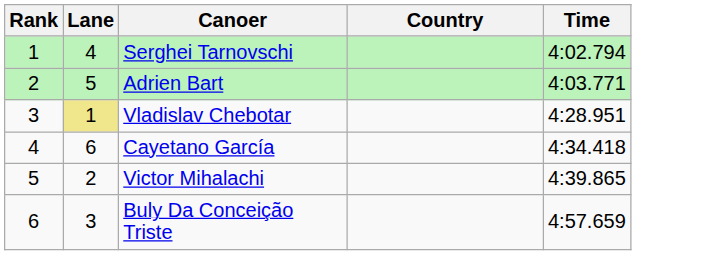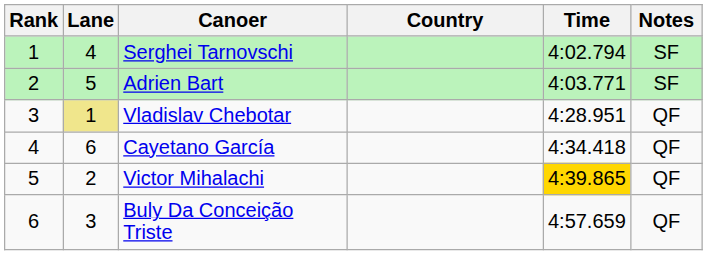 <table class="wikitable sortable" style="text-align:center;">
 <tr>
 <th width=30>Rank</th>
 <th width=30>Lane</th>
 <th width=175>Canoer</th>
 <th width=150>Country</th>
 <th width=30>Time</th>
+<th width=50>Notes</th>
 </tr>
 <tr bgcolor=bbf3bb>
 <td>1</td>
 <td>4</td>
 <td align=left><a href='#'>Serghei Tarnovschi</a></td>
 <td align=left></td>
 <td>4:02.794</td>
+<td>SF</td>
 </tr>
 <tr bgcolor=bbf3bb>
 <td>2</td>
 <td>5</td>
 <td align=left><a href='#'>Adrien Bart</a></td>
 <td align=left></td>
 <td>4:03.771</td>
+<td>SF</td>
 </tr>
 <tr>
 <td>3</td>
 <td style="background: khaki;">1</td>
 <td align=left><a href='#'>Vladislav Chebotar</a></td>
 <td align=left></td>
 <td>4:28.951</td>
+<td>QF</td>
 </tr>
 <tr>
 <td>4</td>
 <td>6</td>
 <td align=left><a href='#'>Cayetano García</a></td>
 <td align=left></td>
 <td>4:34.418</td>
+<td>QF</td>
 </tr>
 <tr>
 <td>5</td>
 <td>2</td>
 <td align=left><a href='#'>Victor Mihalachi</a></td>
 <td align=left></td>
-<td>4:39.865</td>
+<td style="background: gold;">4:39.865</td>
+<td>QF</td>
 </tr>
 <tr>
 <td>6</td>
 <td>3</td>
 <td align=left><a href='#'>Buly Da Conceição Triste</a></td>
 <td align=left></td>
 <td>4:57.659</td>
+<td>QF</td>
 </tr>
 </table>
